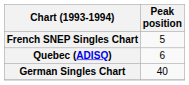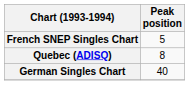 <table class="wikitable sortable plainrowheaders">
 <tr>
 <th>Chart (1993-1994)</th>
 <th>Peak<br>position</th>
 </tr>
 <tr>
 <th scope="row">French SNEP Singles Chart</th>
 <td align="center">5</td>
 </tr>
 <tr>
 <th scope="row">Quebec (<a href='#'>ADISQ</a>)</th>
-<td align="center">6</td>
+<td align="center">8</td>
 </tr>
 <tr>
 <th scope="row">German Singles Chart</th>
 <td align="center">40</td>
 </tr>
 <tr>
 </tr>
 </table>
